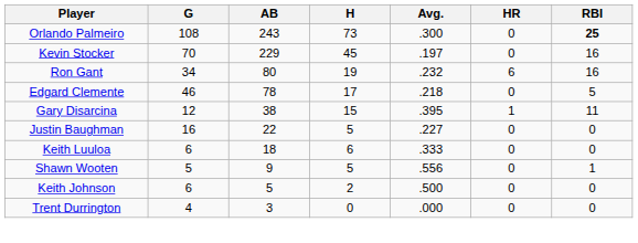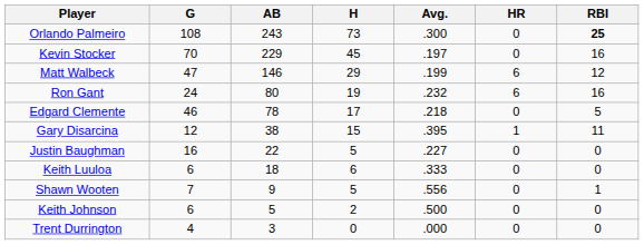 <table class="wikitable sortable">
 <tr>
 <th bgcolor="#DDDDFF" width="16%">Player</th>
 <th bgcolor="#DDDDFF" width="9%">G</th>
 <th bgcolor="#DDDDFF" width="9%">AB</th>
 <th bgcolor="#DDDDFF" width="9%">H</th>
 <th bgcolor="#DDDDFF" width="9%">Avg.</th>
 <th bgcolor="#DDDDFF" width="9%">HR</th>
 <th bgcolor="#DDDDFF" width="9%">RBI</th>
 </tr>
 <tr align=center>
 <td><a href='#'>Orlando Palmeiro</a></td>
 <td>108</td>
 <td>243</td>
 <td>73</td>
 <td>.300</td>
 <td>0</td>
 <td><strong>25</strong></td>
 </tr>
 <tr align=center>
 <td><a href='#'>Kevin Stocker</a></td>
 <td>70</td>
 <td>229</td>
 <td>45</td>
 <td>.197</td>
 <td>0</td>
 <td>16</td>
 </tr>
 <tr align=center>
+<td><a href='#'>Matt Walbeck</a></td>
+<td>47</td>
+<td>146</td>
+<td>29</td>
+<td>.199</td>
+<td>6</td>
+<td>12</td>
+</tr>
+<tr align=center>
 <td><a href='#'>Ron Gant</a></td>
-<td>34</td>
+<td>24</td>
 <td>80</td>
 <td>19</td>
 <td>.232</td>
 <td>6</td>
 <td>16</td>
 </tr>
 <tr align=center>
 <td><a href='#'>Edgard Clemente</a></td>
 <td>46</td>
 <td>78</td>
 <td>17</td>
 <td>.218</td>
 <td>0</td>
 <td>5</td>
 </tr>
 <tr align=center>
 <td><a href='#'>Gary Disarcina</a></td>
 <td>12</td>
 <td>38</td>
 <td>15</td>
 <td>.395</td>
 <td>1</td>
 <td>11</td>
 </tr>
 <tr align=center>
 <td><a href='#'>Justin Baughman</a></td>
 <td>16</td>
 <td>22</td>
 <td>5</td>
 <td>.227</td>
 <td>0</td>
 <td>0</td>
 </tr>
 <tr align=center>
 <td><a href='#'>Keith Luuloa</a></td>
 <td>6</td>
 <td>18</td>
 <td>6</td>
 <td>.333</td>
 <td>0</td>
 <td>0</td>
 </tr>
 <tr align=center>
 <td><a href='#'>Shawn Wooten</a></td>
-<td>5</td>
+<td>7</td>
 <td>9</td>
 <td>5</td>
 <td>.556</td>
 <td>0</td>
 <td>1</td>
 </tr>
 <tr align=center>
 <td><a href='#'>Keith Johnson</a></td>
 <td>6</td>
 <td>5</td>
 <td>2</td>
 <td>.500</td>
 <td>0</td>
 <td>0</td>
 </tr>
 <tr align=center>
 <td><a href='#'>Trent Durrington</a></td>
 <td>4</td>
 <td>3</td>
 <td>0</td>
 <td>.000</td>
 <td>0</td>
 <td>0</td>
 </tr>
 </table>
